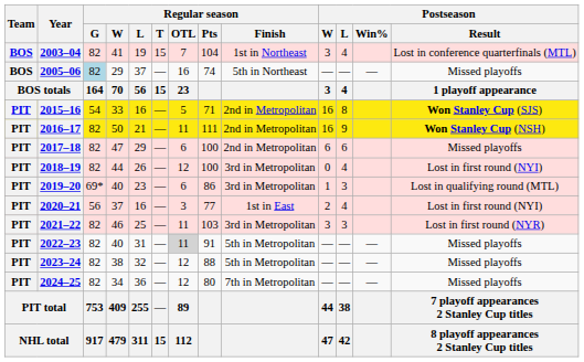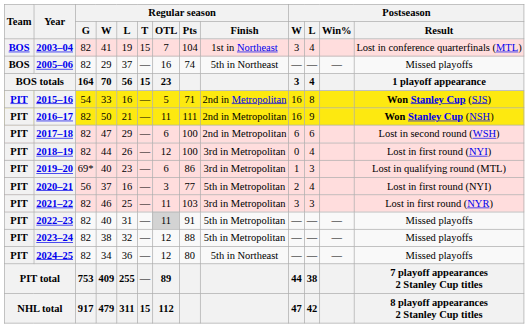 <table class="wikitable" style="font-size:95%; text-align:center;">
 <tr>
 <th rowspan="2">Team</th>
 <th rowspan="2">Year</th>
 <th colspan="7">Regular season</th>
 <th colspan="5">Postseason</th>
 </tr>
 <tr>
 <th>G</th>
 <th>W</th>
 <th>L</th>
 <th>T</th>
 <th>OTL</th>
 <th>Pts</th>
 <th>Finish</th>
 <th>W</th>
 <th>L</th>
 <th>Win%</th>
 <th>Result</th>
 </tr>
 <tr style="background:#fdd;">
 <th><a href='#'>BOS</a></th>
 <th><a href='#'>2003–04</a></th>
 <td>82</td>
 <td>41</td>
 <td>19</td>
 <td>15</td>
 <td>7</td>
 <td>104</td>
 <td>1st in <a href='#'>Northeast</a></td>
 <td>3</td>
 <td>4</td>
 <td></td>
 <td>Lost in conference quarterfinals (<a href='#'>MTL</a>)</td>
 </tr>
 <tr>
 <th>BOS</th>
 <th><a href='#'>2005–06</a></th>
-<td style="background: lightblue;">82</td>
+<td>82</td>
 <td>29</td>
 <td>37</td>
 <td>—</td>
 <td>16</td>
 <td>74</td>
 <td>5th in Northeast</td>
 <td>—</td>
 <td>—</td>
 <td>—</td>
 <td>Missed playoffs</td>
 </tr>
 <tr>
 <th colspan="2">BOS totals</th>
 <th>164</th>
 <th>70</th>
 <th>56</th>
 <th>15</th>
 <th>23</th>
 <th> </th>
 <th> </th>
 <th>3</th>
 <th>4</th>
 <th></th>
 <th>1 playoff appearance</th>
 </tr>
 <tr style="background:#FDE910;">
 <th><a href='#'>PIT</a></th>
 <th><a href='#'>2015–16</a></th>
 <td>54</td>
 <td>33</td>
 <td>16</td>
 <td>—</td>
 <td>5</td>
 <td>71</td>
 <td>2nd in <a href='#'>Metropolitan</a></td>
 <td>16</td>
 <td>8</td>
 <td></td>
 <td><strong>Won <a href='#'>Stanley Cup</a></strong> (<a href='#'>SJS</a>)</td>
 </tr>
 <tr style="background:#FDE910;">
 <th>PIT</th>
 <th><a href='#'>2016–17</a></th>
 <td>82</td>
 <td>50</td>
 <td>21</td>
 <td>—</td>
 <td>11</td>
 <td>111</td>
 <td>2nd in Metropolitan</td>
 <td>16</td>
 <td>9</td>
 <td></td>
 <td><strong>Won <a href='#'>Stanley Cup</a></strong> (<a href='#'>NSH</a>)</td>
 </tr>
 <tr style="background:#fdd;">
 <th>PIT</th>
 <th><a href='#'>2017–18</a></th>
 <td>82</td>
 <td>47</td>
 <td>29</td>
 <td>—</td>
 <td>6</td>
 <td>100</td>
 <td>2nd in Metropolitan</td>
 <td>6</td>
 <td>6</td>
 <td></td>
-<td>Missed playoffs</td>
+<td>Lost in second round (<a href='#'>WSH</a>)</td>
 </tr>
 <tr style="background:#fdd;">
 <th>PIT</th>
 <th><a href='#'>2018–19</a></th>
 <td>82</td>
 <td>44</td>
 <td>26</td>
 <td>—</td>
 <td>12</td>
 <td>100</td>
 <td>3rd in Metropolitan</td>
 <td>0</td>
 <td>4</td>
 <td></td>
 <td>Lost in first round (<a href='#'>NYI</a>)</td>
 </tr>
 <tr style="background:#fdd;">
 <th>PIT</th>
 <th><a href='#'>2019–20</a></th>
 <td>69*</td>
 <td>40</td>
 <td>23</td>
 <td>—</td>
 <td>6</td>
 <td>86</td>
 <td>3rd in Metropolitan</td>
 <td>1</td>
 <td>3</td>
 <td></td>
 <td>Lost in qualifying round (MTL)</td>
 </tr>
 <tr style="background:#fdd;">
 <th>PIT</th>
 <th><a href='#'>2020–21</a></th>
 <td>56</td>
 <td>37</td>
 <td>16</td>
 <td>—</td>
 <td>3</td>
 <td>77</td>
-<td>1st in <a href='#'>East</a></td>
+<td>5th in Metropolitan</td>
 <td>2</td>
 <td>4</td>
 <td></td>
 <td>Lost in first round (NYI)</td>
 </tr>
 <tr style="background:#fdd;">
 <th>PIT</th>
 <th><a href='#'>2021–22</a></th>
 <td>82</td>
 <td>46</td>
 <td>25</td>
 <td>—</td>
 <td>11</td>
 <td>103</td>
 <td>3rd in Metropolitan</td>
 <td>3</td>
 <td>3</td>
 <td></td>
 <td>Lost in first round (<a href='#'>NYR</a>)</td>
 </tr>
 <tr>
 <th>PIT</th>
 <th><a href='#'>2022–23</a></th>
 <td>82</td>
 <td>40</td>
 <td>31</td>
 <td>—</td>
 <td style="background: lightgrey;">11</td>
 <td>91</td>
 <td>5th in Metropolitan</td>
 <td>—</td>
 <td>—</td>
 <td>—</td>
 <td>Missed playoffs</td>
 </tr>
 <tr>
 <th>PIT</th>
 <th><a href='#'>2023–24</a></th>
 <td>82</td>
 <td>38</td>
 <td>32</td>
 <td>—</td>
 <td>12</td>
 <td>88</td>
 <td>5th in Metropolitan</td>
 <td>—</td>
 <td>—</td>
 <td>—</td>
 <td>Missed playoffs</td>
 </tr>
 <tr>
 <th>PIT</th>
 <th><a href='#'>2024–25</a></th>
 <td>82</td>
 <td>34</td>
 <td>36</td>
 <td>—</td>
 <td>12</td>
 <td>80</td>
-<td>7th in Metropolitan</td>
+<td>5th in Northeast</td>
 <td>—</td>
 <td>—</td>
 <td>—</td>
 <td>Missed playoffs</td>
 </tr>
 <tr>
 <th colspan="2">PIT total</th>
 <th>753</th>
 <th>409</th>
 <th>255</th>
 <th>—</th>
 <th>89</th>
 <th> </th>
 <th> </th>
 <th>44</th>
 <th>38</th>
 <th></th>
 <th>7 playoff appearances<br>2 Stanley Cup titles</th>
 </tr>
 <tr>
 <th colspan="2">NHL total</th>
 <th>917</th>
 <th>479</th>
 <th>311</th>
 <th>15</th>
 <th>112</th>
 <th> </th>
 <th> </th>
 <th>47</th>
 <th>42</th>
 <th></th>
 <th>8 playoff appearances<br>2 Stanley Cup titles</th>
 </tr>
 </table>
